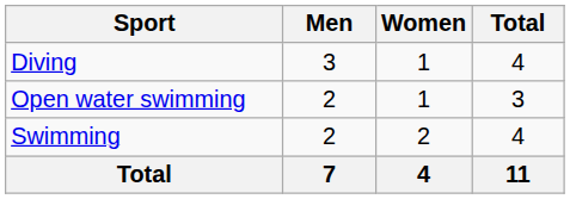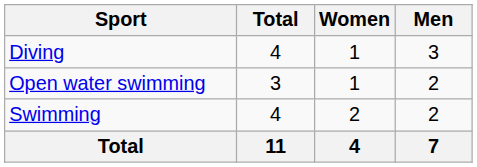 <table class="wikitable sortable" style="text-align:center;">
 <tr>
 <th width=180>Sport</th>
+<th width=55>Total</th>
+<th width=55>Women</th>
 <th width=55>Men</th>
-<th width=55>Women</th>
-<th width=55>Total</th>
 </tr>
 <tr>
 <td align=left><a href='#'>Diving</a></td>
-<td>3</td>
-<td>1</td>
 <td>4</td>
-</tr>
-<tr>
-<td align=left><a href='#'>Open water swimming</a></td>
-<td>2</td>
 <td>1</td>
 <td>3</td>
 </tr>
 <tr>
+<td align=left><a href='#'>Open water swimming</a></td>
+<td>3</td>
+<td>1</td>
+<td>2</td>
+</tr>
+<tr>
 <td align=left><a href='#'>Swimming</a></td>
+<td>4</td>
 <td>2</td>
 <td>2</td>
-<td>4</td>
 </tr>
 <tr>
 <th>Total</th>
+<th>11</th>
+<th>4</th>
 <th>7</th>
-<th>4</th>
-<th>11</th>
 </tr>
 </table>
